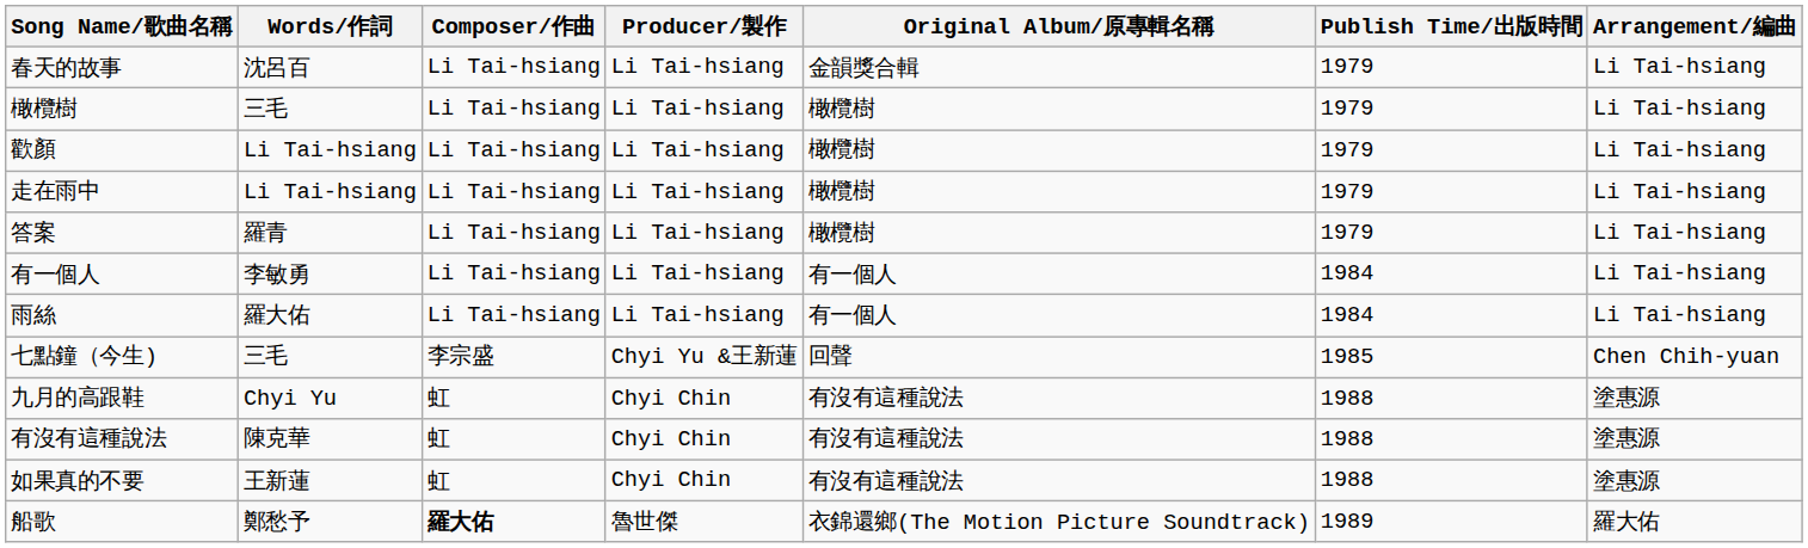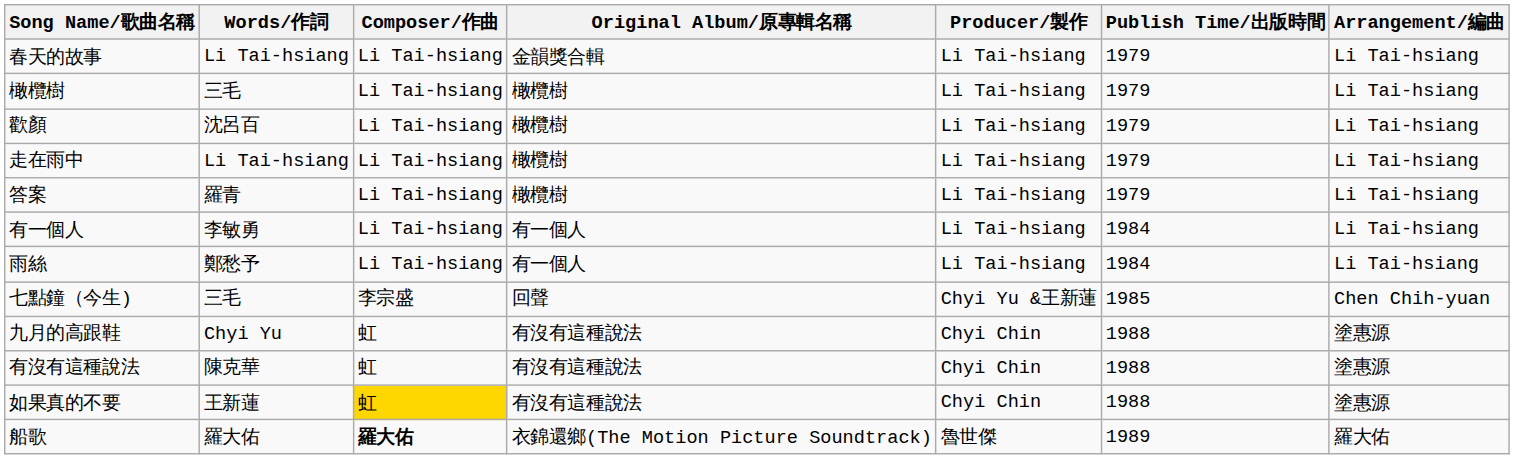 <table class="wikitable">
 <tr>
 <th>Song Name/歌曲名稱</th>
 <th>Words/作詞</th>
 <th>Composer/作曲</th>
+<th>Original Album/原專輯名稱</th>
 <th>Producer/製作</th>
-<th>Original Album/原專輯名稱</th>
 <th>Publish Time/出版時間</th>
 <th>Arrangement/編曲</th>
 </tr>
 <tr>
 <td>春天的故事</td>
-<td>沈呂百</td>
 <td>Li Tai-hsiang</td>
 <td>Li Tai-hsiang</td>
 <td>金韻獎合輯</td>
+<td>Li Tai-hsiang</td>
 <td>1979</td>
 <td>Li Tai-hsiang</td>
 </tr>
 <tr>
 <td>橄欖樹</td>
 <td>三毛</td>
 <td>Li Tai-hsiang</td>
+<td>橄欖樹</td>
 <td>Li Tai-hsiang</td>
-<td>橄欖樹</td>
 <td>1979</td>
 <td>Li Tai-hsiang</td>
 </tr>
 <tr>
 <td>歡顏</td>
-<td>Li Tai-hsiang</td>
-<td>Li Tai-hsiang</td>
+<td>沈呂百</td>
 <td>Li Tai-hsiang</td>
 <td>橄欖樹</td>
+<td>Li Tai-hsiang</td>
 <td>1979</td>
 <td>Li Tai-hsiang</td>
 </tr>
 <tr>
 <td>走在雨中</td>
 <td>Li Tai-hsiang</td>
 <td>Li Tai-hsiang</td>
+<td>橄欖樹</td>
 <td>Li Tai-hsiang</td>
-<td>橄欖樹</td>
 <td>1979</td>
 <td>Li Tai-hsiang</td>
 </tr>
 <tr>
 <td>答案</td>
 <td>羅青</td>
 <td>Li Tai-hsiang</td>
+<td>橄欖樹</td>
 <td>Li Tai-hsiang</td>
-<td>橄欖樹</td>
 <td>1979</td>
 <td>Li Tai-hsiang</td>
 </tr>
 <tr>
 <td>有一個人</td>
 <td>李敏勇</td>
 <td>Li Tai-hsiang</td>
+<td>有一個人</td>
 <td>Li Tai-hsiang</td>
-<td>有一個人</td>
 <td>1984</td>
 <td>Li Tai-hsiang</td>
 </tr>
 <tr>
 <td>雨絲</td>
-<td>羅大佑</td>
-<td>Li Tai-hsiang</td>
+<td>鄭愁予</td>
 <td>Li Tai-hsiang</td>
 <td>有一個人</td>
+<td>Li Tai-hsiang</td>
 <td>1984</td>
 <td>Li Tai-hsiang</td>
 </tr>
 <tr>
 <td>七點鐘（今生)</td>
 <td>三毛</td>
 <td>李宗盛</td>
+<td>回聲</td>
 <td>Chyi Yu &王新蓮</td>
-<td>回聲</td>
 <td>1985</td>
 <td>Chen Chih-yuan</td>
 </tr>
 <tr>
 <td>九月的高跟鞋</td>
 <td>Chyi Yu</td>
 <td>虹</td>
+<td>有沒有這種說法</td>
 <td>Chyi Chin</td>
-<td>有沒有這種說法</td>
 <td>1988</td>
 <td>塗惠源</td>
 </tr>
 <tr>
 <td>有沒有這種說法</td>
 <td>陳克華</td>
 <td>虹</td>
+<td>有沒有這種說法</td>
 <td>Chyi Chin</td>
-<td>有沒有這種說法</td>
 <td>1988</td>
 <td>塗惠源</td>
 </tr>
 <tr>
 <td>如果真的不要</td>
 <td>王新蓮</td>
-<td>虹</td>
+<td style="background: gold;">虹</td>
+<td>有沒有這種說法</td>
 <td>Chyi Chin</td>
-<td>有沒有這種說法</td>
 <td>1988</td>
 <td>塗惠源</td>
 </tr>
 <tr>
 <td>船歌</td>
-<td>鄭愁予</td>
+<td>羅大佑</td>
 <td><strong>羅大佑</strong></td>
+<td>衣錦還鄉(The Motion Picture Soundtrack)</td>
 <td>魯世傑</td>
-<td>衣錦還鄉(The Motion Picture Soundtrack)</td>
 <td>1989</td>
 <td>羅大佑</td>
 </tr>
 </table>
